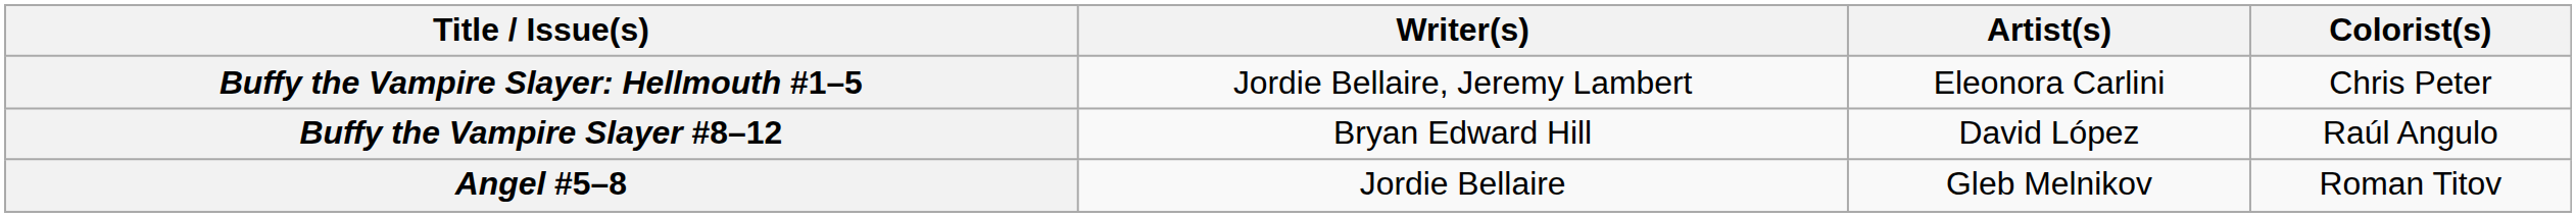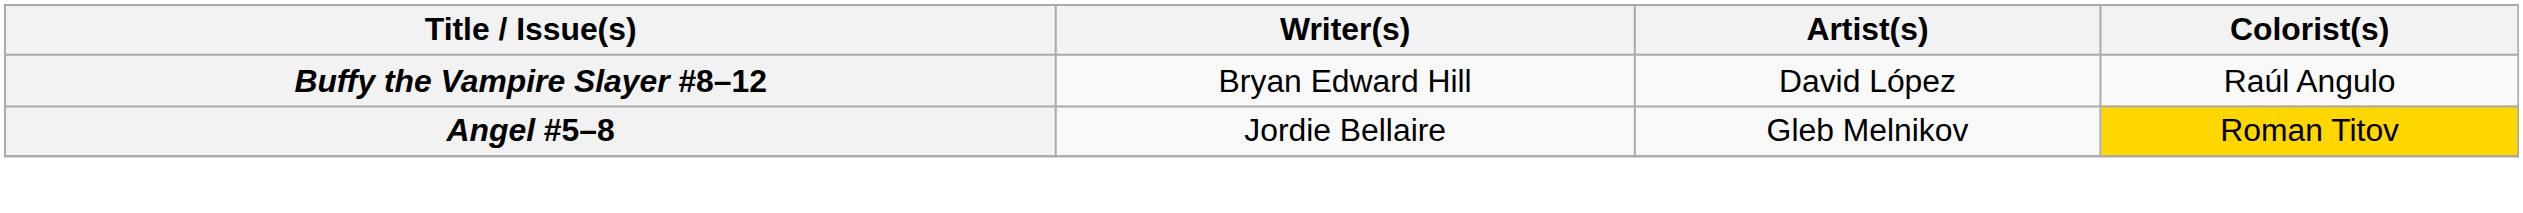 <table class="wikitable" style="text-align:center;" width=100%>
 <tr>
 <th>Title / Issue(s)</th>
 <th>Writer(s)</th>
 <th>Artist(s)</th>
 <th>Colorist(s)</th>
-</tr>
-<tr>
-<th><em>Buffy the Vampire Slayer: Hellmouth</em> #1–5</th>
-<td>Jordie Bellaire, Jeremy Lambert</td>
-<td>Eleonora Carlini</td>
-<td>Chris Peter</td>
 </tr>
 <tr>
 <th><em>Buffy the Vampire Slayer</em> #8–12</th>
 <td>Bryan Edward Hill</td>
 <td>David López</td>
 <td>Raúl Angulo</td>
 </tr>
 <tr>
 <th><em>Angel</em> #5–8</th>
 <td>Jordie Bellaire</td>
 <td>Gleb Melnikov</td>
-<td>Roman Titov</td>
+<td style="background: gold;">Roman Titov</td>
 </tr>
 <tr>
 </tr>
 </table>
